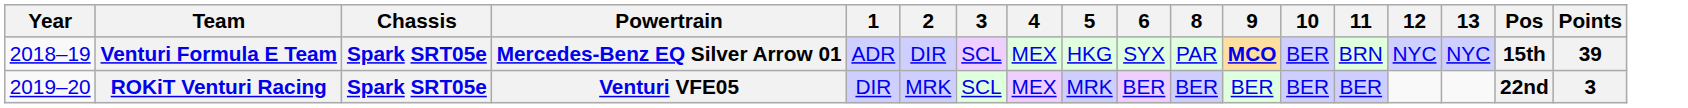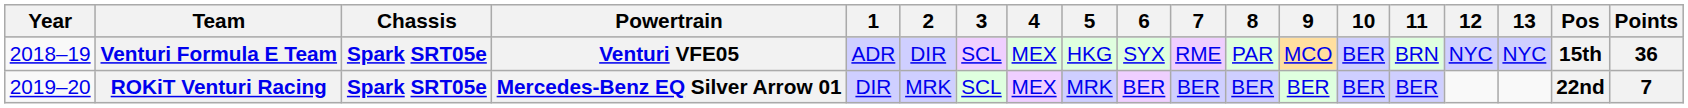 <table class="wikitable" style="text-align:center; font-size:85%">
 <tr>
 <th>Year</th>
 <th>Team</th>
 <th>Chassis</th>
 <th>Powertrain</th>
 <th>1</th>
 <th>2</th>
 <th>3</th>
 <th>4</th>
 <th>5</th>
 <th>6</th>
+<th>7</th>
 <th>8</th>
 <th>9</th>
 <th>10</th>
 <th>11</th>
 <th>12</th>
 <th>13</th>
 <th>Pos</th>
 <th>Points</th>
 </tr>
 <tr>
 <td nowrap><a href='#'>2018–19</a></td>
 <th nowrap><a href='#'>Venturi Formula E Team</a></th>
 <th nowrap><a href='#'>Spark</a> <a href='#'>SRT05e</a></th>
-<th nowrap><a href='#'>Mercedes-Benz EQ</a> Silver Arrow 01</th>
+<th nowrap><a href='#'>Venturi</a> VFE05</th>
 <td style="background:#CFCFFF;"><a href='#'>ADR</a><br></td>
 <td style="background:#CFCFFF;"><a href='#'>DIR</a><br></td>
 <td style="background:#EFCFFF;"><a href='#'>SCL</a><br></td>
 <td style="background:#DFFFDF;"><a href='#'>MEX</a><br></td>
 <td style="background:#DFFFDF;"><a href='#'>HKG</a><br></td>
 <td style="background:#DFFFDF;"><a href='#'>SYX</a><br></td>
+<td style="background:#EFCFFF;"><a href='#'>RME</a><br></td>
 <td style="background:#DFFFDF;"><a href='#'>PAR</a><br></td>
-<td style="background:#FFDF9F;"><strong><a href='#'>MCO</a><br></strong></td>
+<td style="background:#FFDF9F;"><a href='#'>MCO</a><br></td>
 <td style="background:#CFCFFF;"><a href='#'>BER</a><br></td>
 <td style="background:#DFFFDF;"><a href='#'>BRN</a><br></td>
 <td style="background:#CFCFFF;"><a href='#'>NYC</a><br></td>
 <td style="background:#CFCFFF;"><a href='#'>NYC</a><br></td>
 <th>15th</th>
-<th>39</th>
+<th>36</th>
 </tr>
 <tr>
 <td nowrap><a href='#'>2019–20</a></td>
 <th nowrap><a href='#'>ROKiT Venturi Racing</a></th>
 <th nowrap><a href='#'>Spark</a> <a href='#'>SRT05e</a></th>
-<th nowrap><a href='#'>Venturi</a> VFE05</th>
+<th nowrap><a href='#'>Mercedes-Benz EQ</a> Silver Arrow 01</th>
 <td style="background:#CFCFFF;"><a href='#'>DIR</a><br></td>
 <td style="background:#CFCFFF;"><a href='#'>MRK</a><br></td>
 <td style="background:#DFFFDF;"><a href='#'>SCL</a><br></td>
 <td style="background:#EFCFFF;"><a href='#'>MEX</a><br></td>
 <td style="background:#CFCFFF;"><a href='#'>MRK</a><br></td>
 <td style="background:#EFCFFF;"><a href='#'>BER</a><br></td>
 <td style="background:#CFCFFF;"><a href='#'>BER</a><br></td>
+<td style="background:#CFCFFF;"><a href='#'>BER</a><br></td>
 <td style="background:#DFFFDF;"><a href='#'>BER</a><br></td>
 <td style="background:#CFCFFF;"><a href='#'>BER</a><br></td>
 <td style="background:#CFCFFF;"><a href='#'>BER</a><br></td>
 <td></td>
 <td></td>
 <th>22nd</th>
-<th>3</th>
+<th>7</th>
 </tr>
 </table>
